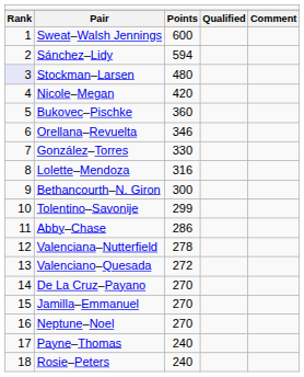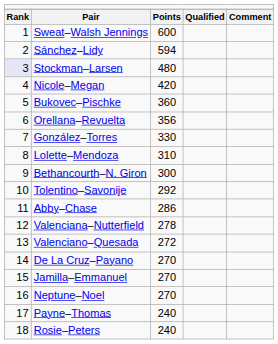 <table class="wikitable">
 <tr>
 <td colspan=5 align="center"></td>
 </tr>
 <tr>
 </tr>
 <tr style="font-size:10pt;font-weight:bold">
 <th>Rank</th>
 <th>Pair</th>
 <th>Points</th>
 <th>Qualified</th>
 <th>Comment</th>
 </tr>
 <tr>
 <td align=right>1</td>
 <td> <a href='#'>Sweat</a>–<a href='#'>Walsh Jennings</a></td>
 <td align=center>600</td>
 <td></td>
 <td></td>
 </tr>
 <tr>
 <td align=right>2</td>
 <td> <a href='#'>Sánchez</a>–<a href='#'>Lidy</a></td>
 <td align=center>594</td>
 <td></td>
 <td></td>
 </tr>
 <tr>
 <td align=right style="background: lavender;">3</td>
 <td> <a href='#'>Stockman</a>–<a href='#'>Larsen</a></td>
 <td align=center>480</td>
 <td></td>
 <td></td>
 </tr>
 <tr>
 <td align=right>4</td>
 <td> <a href='#'>Nicole</a>–<a href='#'>Megan</a></td>
 <td align=center>420</td>
 <td></td>
 <td></td>
 </tr>
 <tr>
 <td align=right>5</td>
 <td> <a href='#'>Bukovec</a>–<a href='#'>Pischke</a></td>
 <td align=center>360</td>
 <td></td>
 <td></td>
 </tr>
 <tr>
 <td align=right>6</td>
 <td> <a href='#'>Orellana</a>–<a href='#'>Revuelta</a></td>
-<td align=center>346</td>
+<td align=center>356</td>
 <td></td>
 <td></td>
 </tr>
 <tr>
 <td align=right>7</td>
 <td> <a href='#'>González</a>–<a href='#'>Torres</a></td>
 <td align=center>330</td>
 <td></td>
 <td></td>
 </tr>
 <tr>
 <td align=right>8</td>
 <td> <a href='#'>Lolette</a>–<a href='#'>Mendoza</a></td>
-<td align=center>316</td>
+<td align=center>310</td>
 <td></td>
 <td></td>
 </tr>
 <tr>
 <td align=right>9</td>
 <td> <a href='#'>Bethancourth</a>–<a href='#'>N. Giron</a></td>
 <td align=center>300</td>
 <td></td>
 <td></td>
 </tr>
 <tr>
 <td align=right>10</td>
 <td> <a href='#'>Tolentino</a>–<a href='#'>Savonije</a></td>
-<td align=center>299</td>
+<td align=center>292</td>
 <td></td>
 <td></td>
 </tr>
 <tr>
 <td align=right>11</td>
 <td> <a href='#'>Abby</a>–<a href='#'>Chase</a></td>
 <td align=center>286</td>
 <td></td>
 <td></td>
 </tr>
 <tr>
 <td align=right>12</td>
 <td> <a href='#'>Valenciana</a>–<a href='#'>Nutterfield</a></td>
 <td align=center>278</td>
 <td></td>
 <td></td>
 </tr>
 <tr>
 <td align=right>13</td>
 <td> <a href='#'>Valenciano</a>–<a href='#'>Quesada</a></td>
 <td align=center>272</td>
 <td></td>
 <td></td>
 </tr>
 <tr>
 <td align=right>14</td>
 <td> <a href='#'>De La Cruz</a>–<a href='#'>Payano</a></td>
 <td align=center>270</td>
 <td></td>
 <td></td>
 </tr>
 <tr>
 <td align=right>15</td>
 <td> <a href='#'>Jamilla</a>–<a href='#'>Emmanuel</a></td>
 <td align=center>270</td>
 <td></td>
 <td></td>
 </tr>
 <tr>
 <td align=right>16</td>
 <td> <a href='#'>Neptune</a>–<a href='#'>Noel</a></td>
 <td align=center>270</td>
 <td></td>
 <td></td>
 </tr>
 <tr>
 <td align=right>17</td>
 <td> <a href='#'>Payne</a>–<a href='#'>Thomas</a></td>
 <td align=center>240</td>
 <td></td>
 <td></td>
 </tr>
 <tr>
 <td align=right>18</td>
 <td> <a href='#'>Rosie</a>–<a href='#'>Peters</a></td>
 <td align=center>240</td>
 <td></td>
 <td></td>
 </tr>
 </table>
